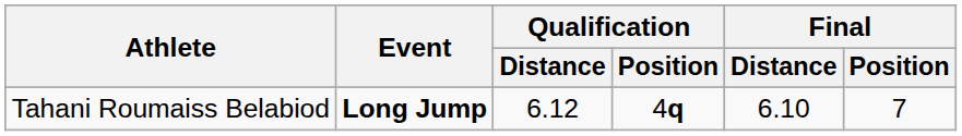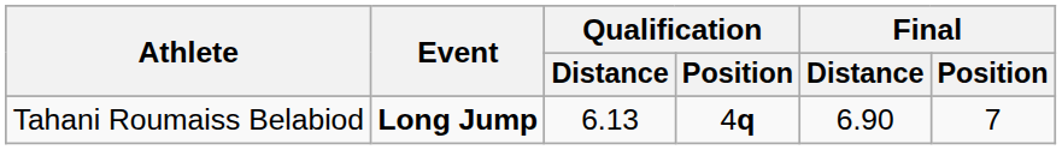 <table class=wikitable style="font-size:90%">
 <tr>
 <th rowspan="2">Athlete</th>
 <th rowspan="2">Event</th>
 <th colspan="2">Qualification</th>
 <th colspan="2">Final</th>
 </tr>
 <tr style="font-size:95%">
 <th>Distance</th>
 <th>Position</th>
 <th>Distance</th>
 <th>Position</th>
 </tr>
 <tr align=center>
 <td align=left>Tahani Roumaiss Belabiod</td>
 <td align=left><strong>Long Jump</strong></td>
-<td>6.12</td>
+<td>6.13</td>
 <td>4<strong>q</strong></td>
-<td>6.10</td>
+<td>6.90</td>
 <td>7</td>
 </tr>
 </table>
